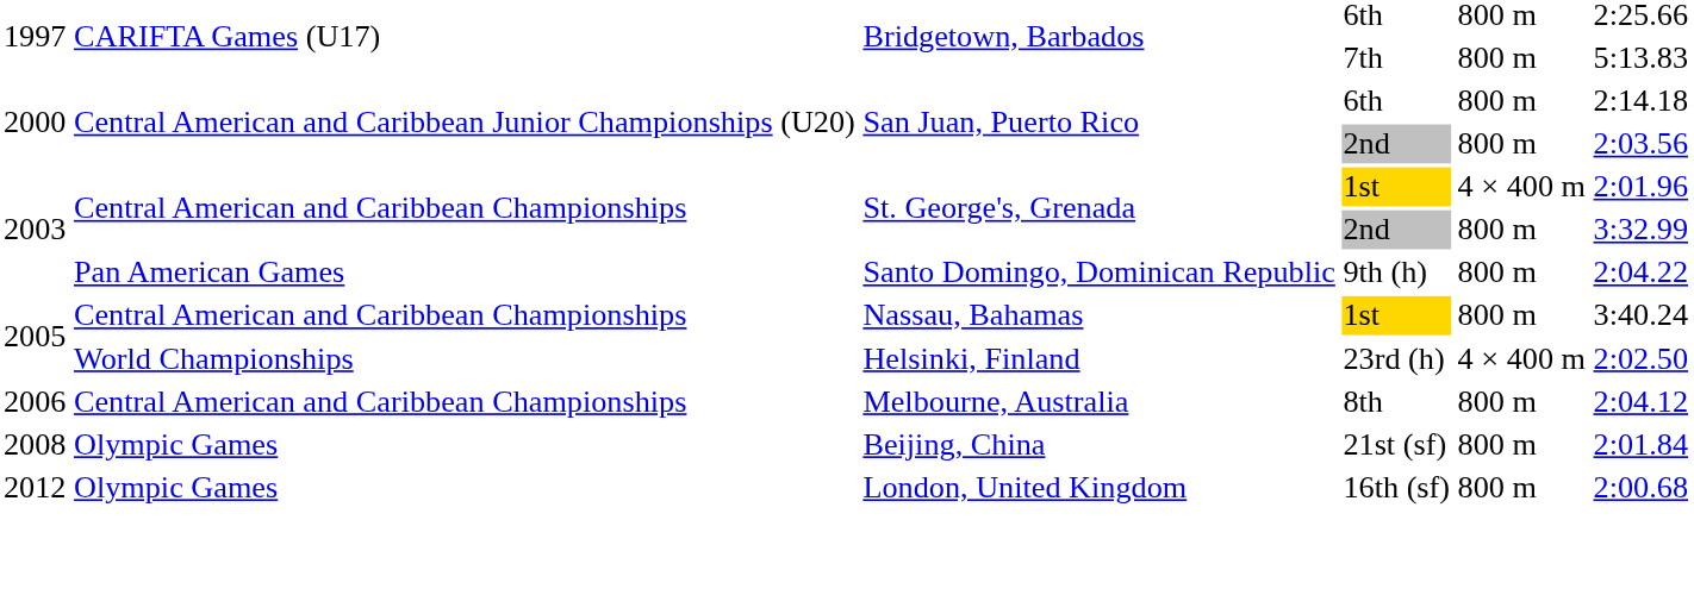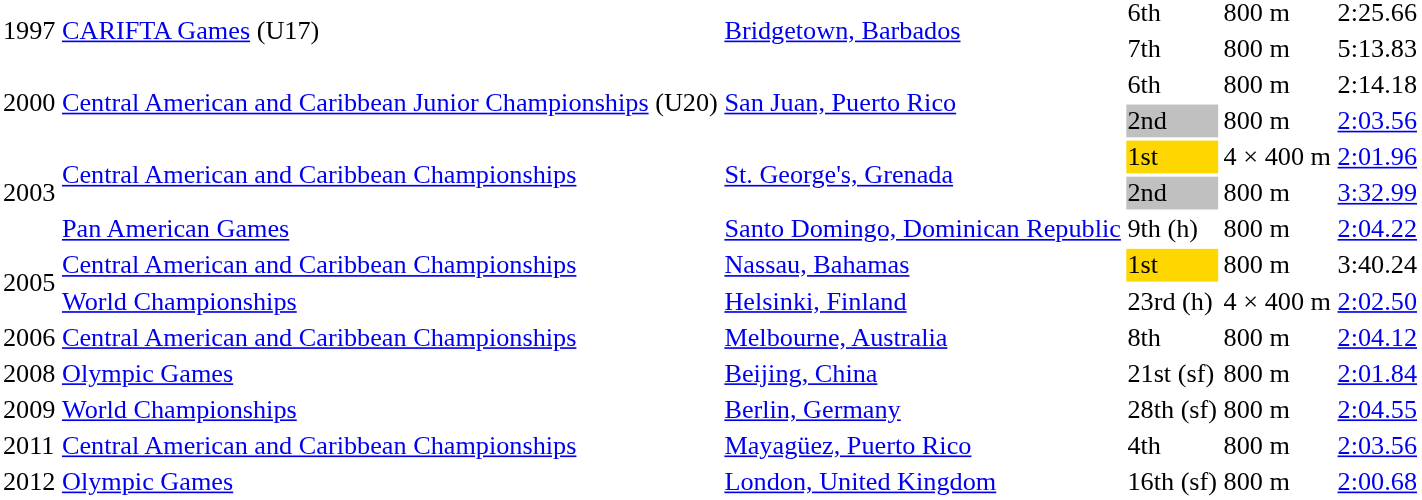 <table>
 <tr>
 <td rowspan=2>1997</td>
 <td rowspan=2><a href='#'>CARIFTA Games</a> (U17)</td>
 <td rowspan=2><a href='#'>Bridgetown, Barbados</a></td>
 <td>6th</td>
 <td>800 m</td>
 <td>2:25.66</td>
 </tr>
 <tr>
 <td>7th</td>
 <td>800 m</td>
 <td>5:13.83</td>
 </tr>
 <tr>
 <td rowspan=2>2000</td>
 <td rowspan=2><a href='#'>Central American and Caribbean Junior Championships</a> (U20)</td>
 <td rowspan=2><a href='#'>San Juan, Puerto Rico</a></td>
 <td>6th</td>
 <td>800 m</td>
 <td>2:14.18</td>
 </tr>
 <tr>
 <td bgcolor="silver">2nd</td>
 <td>800 m</td>
 <td><a href='#'>2:03.56</a></td>
 </tr>
 <tr>
 <td rowspan=3>2003</td>
 <td rowspan=2><a href='#'>Central American and Caribbean Championships</a></td>
 <td rowspan=2><a href='#'>St. George's, Grenada</a></td>
 <td bgcolor="gold">1st</td>
 <td>4 × 400 m</td>
 <td><a href='#'>2:01.96</a></td>
 </tr>
 <tr>
 <td bgcolor="silver">2nd</td>
 <td>800 m</td>
 <td><a href='#'>3:32.99</a></td>
 </tr>
 <tr>
 <td><a href='#'>Pan American Games</a></td>
 <td><a href='#'>Santo Domingo, Dominican Republic</a></td>
 <td>9th (h)</td>
 <td>800 m</td>
 <td><a href='#'>2:04.22</a></td>
 </tr>
 <tr>
 <td rowspan=2>2005</td>
 <td><a href='#'>Central American and Caribbean Championships</a></td>
 <td><a href='#'>Nassau, Bahamas</a></td>
 <td bgcolor="gold">1st</td>
 <td>800 m</td>
 <td>3:40.24</td>
 </tr>
 <tr>
 <td><a href='#'>World Championships</a></td>
 <td><a href='#'>Helsinki, Finland</a></td>
 <td>23rd (h)</td>
 <td>4 × 400 m</td>
 <td><a href='#'>2:02.50</a></td>
 </tr>
 <tr>
 <td>2006</td>
 <td><a href='#'>Central American and Caribbean Championships</a></td>
 <td><a href='#'>Melbourne, Australia</a></td>
 <td>8th</td>
 <td>800 m</td>
 <td><a href='#'>2:04.12</a></td>
 </tr>
 <tr>
 <td>2008</td>
 <td><a href='#'>Olympic Games</a></td>
 <td><a href='#'>Beijing, China</a></td>
 <td>21st (sf)</td>
 <td>800 m</td>
 <td><a href='#'>2:01.84</a></td>
 </tr>
 <tr>
+<td>2009</td>
+<td><a href='#'>World Championships</a></td>
+<td><a href='#'>Berlin, Germany</a></td>
+<td>28th (sf)</td>
+<td>800 m</td>
+<td><a href='#'>2:04.55</a></td>
+</tr>
+<tr>
+<td>2011</td>
+<td><a href='#'>Central American and Caribbean Championships</a></td>
+<td><a href='#'>Mayagüez, Puerto Rico</a></td>
+<td>4th</td>
+<td>800 m</td>
+<td><a href='#'>2:03.56</a></td>
+</tr>
+<tr>
 <td>2012</td>
 <td><a href='#'>Olympic Games</a></td>
 <td><a href='#'>London, United Kingdom</a></td>
 <td>16th (sf)</td>
 <td>800 m</td>
 <td><a href='#'>2:00.68</a></td>
 </tr>
 </table>
